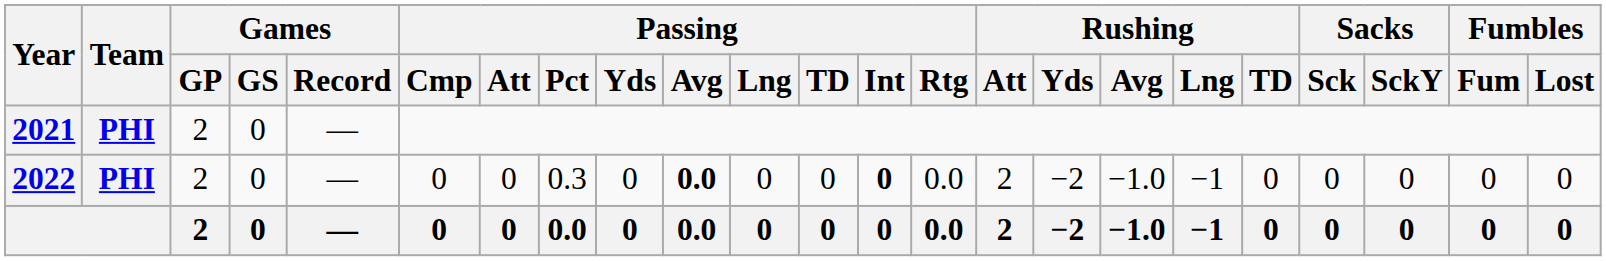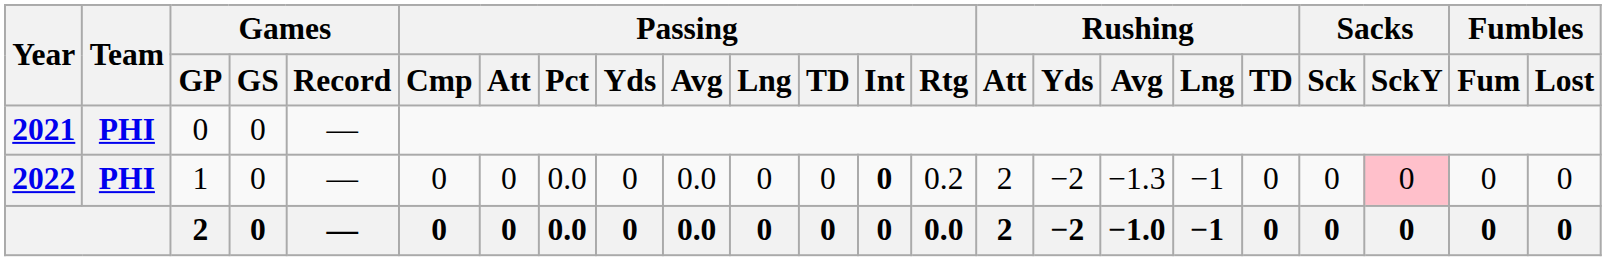 <table class="wikitable" style="text-align:center;">
 <tr>
 <th rowspan="2">Year</th>
 <th rowspan="2">Team</th>
 <th colspan="3">Games</th>
 <th colspan="9">Passing</th>
 <th colspan="5">Rushing</th>
 <th colspan="2">Sacks</th>
 <th colspan="2">Fumbles</th>
 </tr>
 <tr>
 <th>GP</th>
 <th>GS</th>
 <th>Record</th>
 <th>Cmp</th>
 <th>Att</th>
 <th>Pct</th>
 <th>Yds</th>
 <th>Avg</th>
 <th>Lng</th>
 <th>TD</th>
 <th>Int</th>
 <th>Rtg</th>
 <th>Att</th>
 <th>Yds</th>
 <th>Avg</th>
 <th>Lng</th>
 <th>TD</th>
 <th>Sck</th>
 <th>SckY</th>
 <th>Fum</th>
 <th>Lost</th>
 </tr>
 <tr>
 <th><a href='#'>2021</a></th>
 <th><a href='#'>PHI</a></th>
-<td>2</td>
+<td>0</td>
 <td>0</td>
 <td>—</td>
 <td colspan="18"></td>
 </tr>
 <tr>
 <th><a href='#'>2022</a></th>
 <th><a href='#'>PHI</a></th>
-<td>2</td>
+<td>1</td>
 <td>0</td>
 <td>—</td>
 <td>0</td>
 <td>0</td>
-<td>0.3</td>
+<td>0.0</td>
 <td>0</td>
-<td><strong>0.0</strong></td>
+<td>0.0</td>
 <td>0</td>
 <td>0</td>
 <td><strong>0</strong></td>
-<td>0.0</td>
+<td>0.2</td>
 <td>2</td>
 <td>−2</td>
-<td>−1.0</td>
+<td>−1.3</td>
 <td>−1</td>
 <td>0</td>
 <td>0</td>
-<td>0</td>
+<td style="background: pink;">0</td>
 <td>0</td>
 <td>0</td>
 </tr>
 <tr>
 <th colspan="2"></th>
 <th>2</th>
 <th>0</th>
 <th>—</th>
 <th>0</th>
 <th>0</th>
 <th>0.0</th>
 <th>0</th>
 <th>0.0</th>
 <th>0</th>
 <th>0</th>
 <th>0</th>
 <th>0.0</th>
 <th>2</th>
 <th>−2</th>
 <th>−1.0</th>
 <th>−1</th>
 <th>0</th>
 <th>0</th>
 <th>0</th>
 <th>0</th>
 <th>0</th>
 </tr>
 </table>
